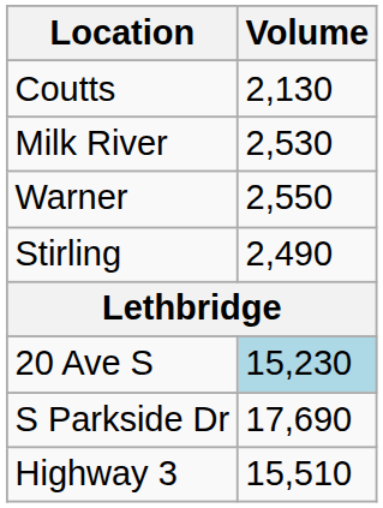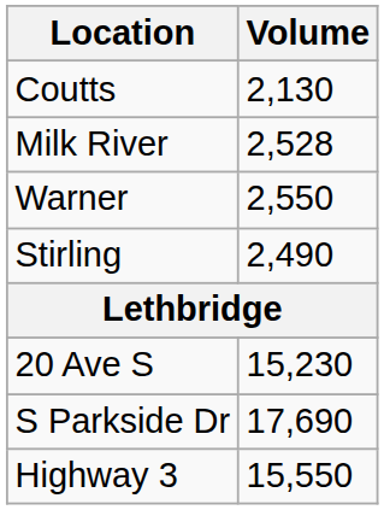 <table class="wikitable floatright" style="text-align:left; margin-left: 1em;">
 <tr>
 <th>Location</th>
 <th>Volume</th>
 </tr>
 <tr>
 <td>Coutts</td>
 <td>2,130</td>
 </tr>
 <tr>
 <td>Milk River</td>
-<td>2,530</td>
+<td>2,528</td>
 </tr>
 <tr>
 <td>Warner</td>
 <td>2,550</td>
 </tr>
 <tr>
 <td>Stirling</td>
 <td>2,490</td>
 </tr>
 <tr>
 <th colspan=3>Lethbridge</th>
 </tr>
 <tr>
 <td>20 Ave S</td>
-<td style="background: lightblue;">15,230</td>
+<td>15,230</td>
 </tr>
 <tr>
 <td>S Parkside Dr</td>
 <td>17,690</td>
 </tr>
 <tr>
 <td>Highway 3</td>
-<td>15,510</td>
+<td>15,550</td>
 </tr>
 </table>
